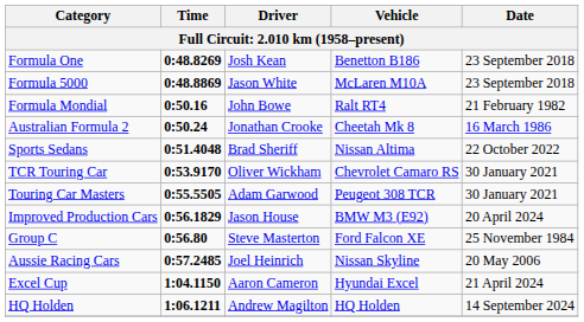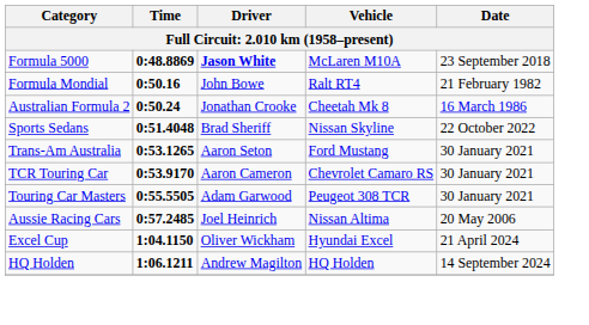 <table class="wikitable">
 <tr>
 <th>Category</th>
 <th>Time</th>
 <th>Driver</th>
 <th>Vehicle</th>
 <th>Date</th>
 </tr>
 <tr>
 <th colspan=5>Full Circuit: 2.010 km (1958–present)</th>
 </tr>
 <tr>
-<td><a href='#'>Formula One</a></td>
-<td><strong>0:48.8269</strong></td>
-<td><a href='#'>Josh Kean</a></td>
-<td><a href='#'>Benetton B186</a></td>
-<td>23 September 2018</td>
-</tr>
-<tr>
 <td><a href='#'>Formula 5000</a></td>
 <td><strong>0:48.8869</strong></td>
-<td><a href='#'>Jason White</a></td>
+<td><strong><a href='#'>Jason White</a></strong></td>
 <td><a href='#'>McLaren M10A</a></td>
 <td>23 September 2018</td>
 </tr>
 <tr>
 <td><a href='#'>Formula Mondial</a></td>
 <td><strong>0:50.16</strong></td>
 <td><a href='#'>John Bowe</a></td>
 <td><a href='#'>Ralt RT4</a></td>
 <td>21 February 1982</td>
 </tr>
 <tr>
 <td><a href='#'>Australian Formula 2</a></td>
 <td><strong>0:50.24</strong></td>
 <td><a href='#'>Jonathan Crooke</a></td>
 <td><a href='#'>Cheetah Mk 8</a></td>
 <td><a href='#'>16 March 1986</a></td>
 </tr>
 <tr>
 <td><a href='#'>Sports Sedans</a></td>
 <td><strong>0:51.4048</strong></td>
 <td><a href='#'>Brad Sheriff</a></td>
-<td><a href='#'>Nissan Altima</a></td>
+<td><a href='#'>Nissan Skyline</a></td>
 <td>22 October 2022</td>
+</tr>
+<tr>
+<td><a href='#'>Trans-Am Australia</a></td>
+<td><strong>0:53.1265</strong></td>
+<td><a href='#'>Aaron Seton</a></td>
+<td><a href='#'>Ford Mustang</a></td>
+<td>30 January 2021</td>
 </tr>
 <tr>
 <td><a href='#'>TCR Touring Car</a></td>
 <td><strong>0:53.9170</strong></td>
-<td><a href='#'>Oliver Wickham</a></td>
+<td><a href='#'>Aaron Cameron</a></td>
 <td><a href='#'>Chevrolet Camaro RS</a></td>
 <td>30 January 2021</td>
 </tr>
 <tr>
 <td><a href='#'>Touring Car Masters</a></td>
 <td><strong>0:55.5505</strong></td>
 <td><a href='#'>Adam Garwood</a></td>
 <td><a href='#'>Peugeot 308 TCR</a></td>
 <td>30 January 2021</td>
 </tr>
 <tr>
-<td><a href='#'>Improved Production Cars</a></td>
-<td><strong>0:56.1829</strong></td>
-<td><a href='#'>Jason House</a></td>
-<td><a href='#'>BMW M3 (E92)</a></td>
-<td>20 April 2024</td>
-</tr>
-<tr>
-<td><a href='#'>Group C</a></td>
-<td><strong>0:56.80</strong></td>
-<td><a href='#'>Steve Masterton</a></td>
-<td><a href='#'>Ford Falcon XE</a></td>
-<td>25 November 1984</td>
-</tr>
-<tr>
 <td><a href='#'>Aussie Racing Cars</a></td>
 <td><strong>0:57.2485</strong></td>
 <td><a href='#'>Joel Heinrich</a></td>
-<td><a href='#'>Nissan Skyline</a></td>
+<td><a href='#'>Nissan Altima</a></td>
 <td>20 May 2006</td>
 </tr>
 <tr>
 <td><a href='#'>Excel Cup</a></td>
 <td><strong>1:04.1150</strong></td>
-<td><a href='#'>Aaron Cameron</a></td>
+<td><a href='#'>Oliver Wickham</a></td>
 <td><a href='#'>Hyundai Excel</a></td>
 <td>21 April 2024</td>
 </tr>
 <tr>
 <td><a href='#'>HQ Holden</a></td>
 <td><strong>1:06.1211</strong></td>
 <td><a href='#'>Andrew Magilton</a></td>
 <td><a href='#'>HQ Holden</a></td>
 <td>14 September 2024</td>
 </tr>
 <tr>
 </tr>
 </table>
